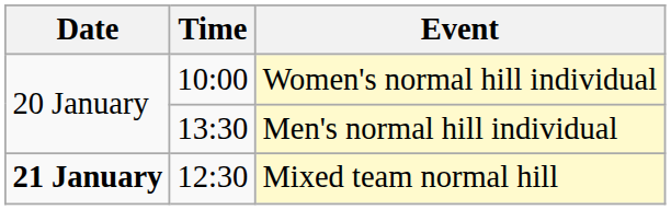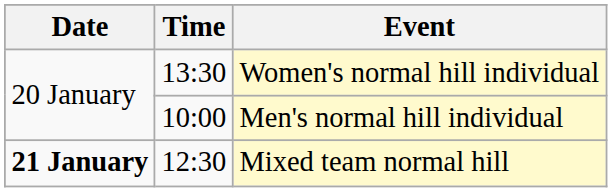 <table class=wikitable>
 <tr>
 <th>Date</th>
 <th>Time</th>
 <th>Event</th>
 </tr>
 <tr>
 <td rowspan=2>20 January</td>
-<td>10:00</td>
+<td>13:30</td>
 <td style="background:lemonchiffon">Women's normal hill individual</td>
 </tr>
 <tr>
-<td>13:30</td>
+<td>10:00</td>
 <td style="background:lemonchiffon">Men's normal hill individual</td>
 </tr>
 <tr>
 <td><strong>21 January</strong></td>
 <td>12:30</td>
 <td style="background:lemonchiffon">Mixed team normal hill</td>
 </tr>
 </table>
